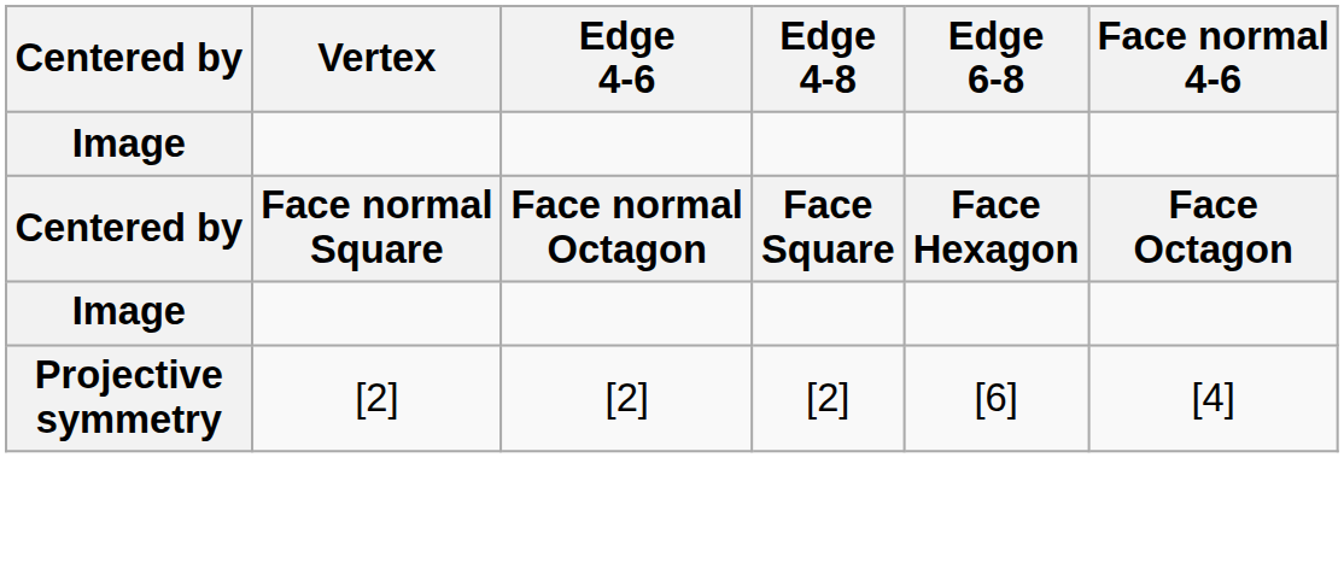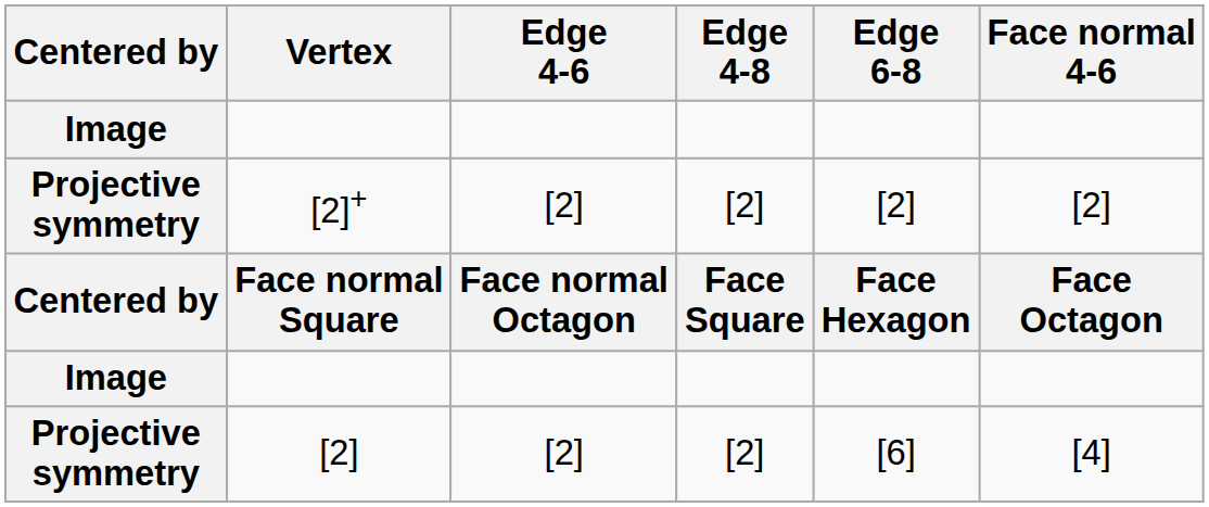 <table class=wikitable>
 <tr>
 <th>Centered by</th>
 <th>Vertex</th>
 <th>Edge<br>4-6</th>
 <th>Edge<br>4-8</th>
 <th>Edge<br>6-8</th>
 <th>Face normal<br>4-6</th>
 </tr>
 <tr>
 <th>Image</th>
 <td></td>
 <td></td>
 <td></td>
 <td></td>
 <td></td>
+</tr>
+<tr align=center>
+<th>Projective<br>symmetry</th>
+<td>[2]<sup>+</sup></td>
+<td>[2]</td>
+<td>[2]</td>
+<td>[2]</td>
+<td>[2]</td>
 </tr>
 <tr>
 <th>Centered by</th>
 <th>Face normal<br>Square</th>
 <th>Face normal<br>Octagon</th>
 <th>Face<br>Square</th>
 <th>Face<br>Hexagon</th>
 <th>Face<br>Octagon</th>
 </tr>
 <tr>
 <th>Image</th>
 <td></td>
 <td></td>
 <td></td>
 <td></td>
 <td></td>
 </tr>
 <tr align=center>
 <th>Projective<br>symmetry</th>
 <td>[2]</td>
 <td>[2]</td>
 <td>[2]</td>
 <td>[6]</td>
 <td>[4]</td>
 </tr>
 </table>
